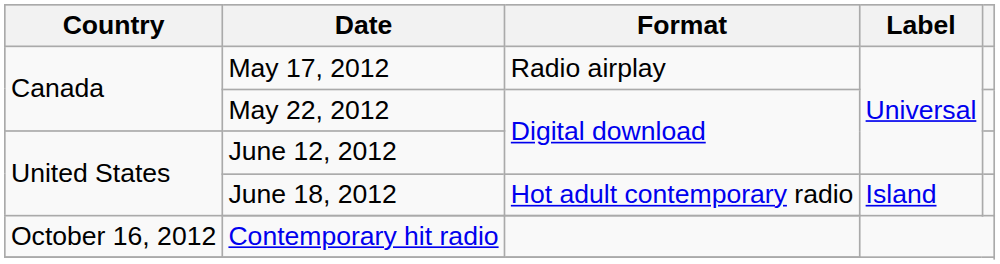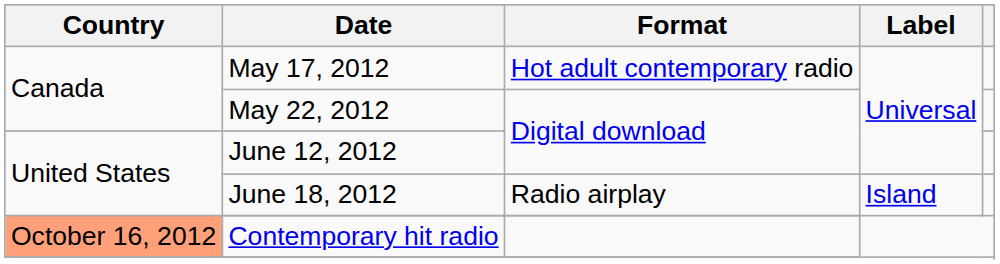 <table class="wikitable">
 <tr>
 <th>Country</th>
 <th>Date</th>
 <th>Format</th>
 <th>Label</th>
 <th></th>
 </tr>
 <tr>
 <td rowspan="2">Canada</td>
 <td>May 17, 2012</td>
-<td>Radio airplay</td>
+<td><a href='#'>Hot adult contemporary</a> radio</td>
 <td rowspan="3"><a href='#'>Universal</a></td>
 <td></td>
 </tr>
 <tr>
 <td>May 22, 2012</td>
 <td rowspan="2"><a href='#'>Digital download</a></td>
 <td></td>
 </tr>
 <tr>
 <td rowspan="3">United States</td>
 <td>June 12, 2012</td>
 <td></td>
 </tr>
 <tr>
 <td>June 18, 2012</td>
-<td><a href='#'>Hot adult contemporary</a> radio</td>
+<td>Radio airplay</td>
 <td rowspan="2"><a href='#'>Island</a></td>
 <td></td>
 </tr>
 <tr>
 </tr>
 <tr>
-<td>October 16, 2012</td>
+<td style="background: lightsalmon;">October 16, 2012</td>
 <td><a href='#'>Contemporary hit radio</a></td>
 <td></td>
 </tr>
 <tr>
 </tr>
 </table>
